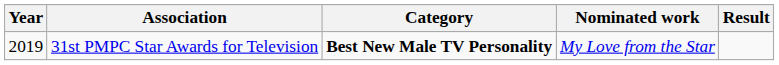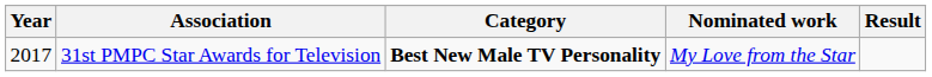 <table class="wikitable sortable" background: #f9f9f9>
 <tr bgcolor="#B0C4DE" align="center">
 </tr>
 <tr>
 <th>Year</th>
 <th>Association</th>
 <th>Category</th>
 <th>Nominated work</th>
 <th>Result</th>
 </tr>
 <tr>
-<td>2019</td>
+<td>2017</td>
 <td><a href='#'>31st PMPC Star Awards for Television</a></td>
 <td><strong>Best New Male TV Personality</strong></td>
 <td><em><a href='#'>My Love from the Star</a></em></td>
 <td></td>
 </tr>
 </table>
